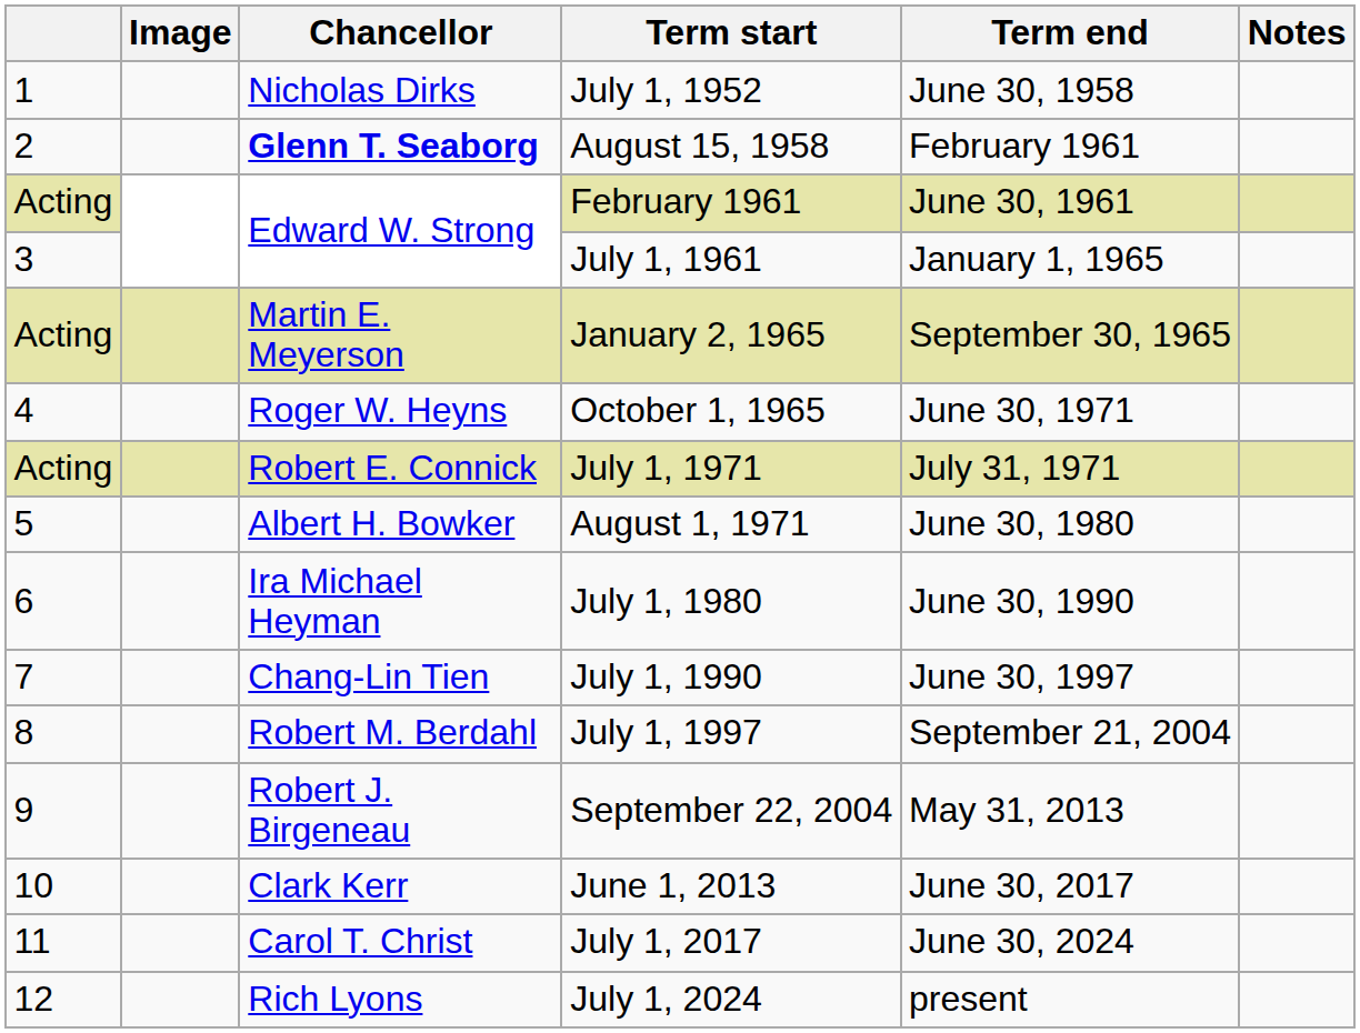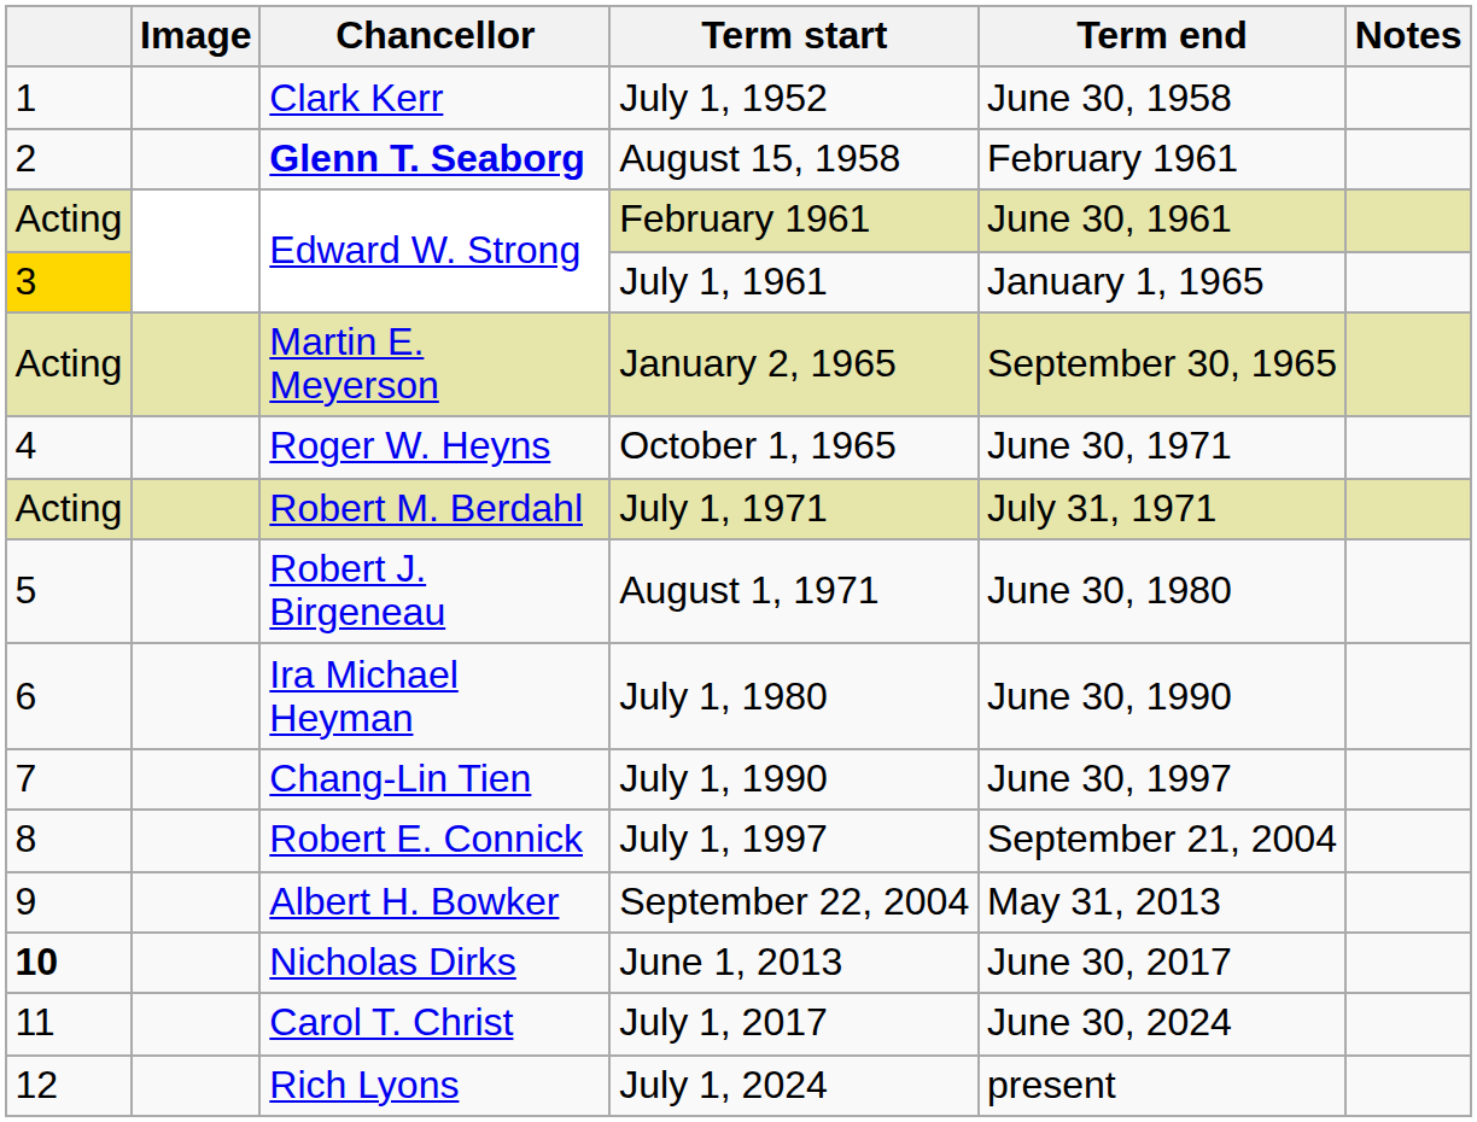 <table class=wikitable style="text-align:left">
 <tr>
 <th></th>
 <th>Image</th>
 <th>Chancellor</th>
 <th>Term start</th>
 <th>Term end</th>
 <th>Notes</th>
 </tr>
 <tr>
 <td>1</td>
 <td></td>
-<td><a href='#'>Nicholas Dirks</a></td>
+<td><a href='#'>Clark Kerr</a></td>
 <td>July 1, 1952</td>
 <td>June 30, 1958</td>
 <td></td>
 </tr>
 <tr>
 <td>2</td>
 <td></td>
 <td><strong><a href='#'>Glenn T. Seaborg</a></strong></td>
 <td>August 15, 1958</td>
 <td>February 1961</td>
 <td></td>
 </tr>
 <tr bgcolor="#e6e6aa">
 <td>Acting</td>
 <td rowspan="2" bgcolor="#ffffff"></td>
 <td rowspan="2" bgcolor="#ffffff"><a href='#'>Edward W. Strong</a></td>
 <td>February 1961</td>
 <td>June 30, 1961</td>
 <td></td>
 </tr>
 <tr>
-<td>3</td>
+<td style="background: gold;">3</td>
 <td>July 1, 1961</td>
 <td>January 1, 1965</td>
 <td></td>
 </tr>
 <tr bgcolor="#e6e6aa">
 <td>Acting</td>
 <td></td>
 <td><a href='#'>Martin E. Meyerson</a></td>
 <td>January 2, 1965</td>
 <td>September 30, 1965</td>
 <td></td>
 </tr>
 <tr>
 <td>4</td>
 <td></td>
 <td><a href='#'>Roger W. Heyns</a></td>
 <td>October 1, 1965</td>
 <td>June 30, 1971</td>
 <td></td>
 </tr>
 <tr bgcolor="#e6e6aa">
 <td>Acting</td>
 <td></td>
-<td><a href='#'>Robert E. Connick</a></td>
+<td><a href='#'>Robert M. Berdahl</a></td>
 <td>July 1, 1971</td>
 <td>July 31, 1971</td>
 <td></td>
 </tr>
 <tr>
 <td>5</td>
 <td></td>
-<td><a href='#'>Albert H. Bowker</a></td>
+<td><a href='#'>Robert J. Birgeneau</a></td>
 <td>August 1, 1971</td>
 <td>June 30, 1980</td>
 <td></td>
 </tr>
 <tr>
 <td>6</td>
 <td></td>
 <td><a href='#'>Ira Michael Heyman</a></td>
 <td>July 1, 1980</td>
 <td>June 30, 1990</td>
 <td></td>
 </tr>
 <tr>
 <td>7</td>
 <td></td>
 <td><a href='#'>Chang-Lin Tien</a></td>
 <td>July 1, 1990</td>
 <td>June 30, 1997</td>
 <td></td>
 </tr>
 <tr>
 <td>8</td>
 <td></td>
-<td><a href='#'>Robert M. Berdahl</a></td>
+<td><a href='#'>Robert E. Connick</a></td>
 <td>July 1, 1997</td>
 <td nowrap>September 21, 2004</td>
 <td></td>
 </tr>
 <tr>
 <td>9</td>
 <td></td>
-<td><a href='#'>Robert J. Birgeneau</a></td>
+<td><a href='#'>Albert H. Bowker</a></td>
 <td nowrap>September 22, 2004</td>
 <td>May 31, 2013</td>
 <td></td>
 </tr>
 <tr>
-<td>10</td>
+<td><strong>10</strong></td>
 <td></td>
-<td><a href='#'>Clark Kerr</a></td>
+<td><a href='#'>Nicholas Dirks</a></td>
 <td>June 1, 2013</td>
 <td>June 30, 2017</td>
 <td></td>
 </tr>
 <tr>
 <td>11</td>
 <td></td>
 <td><a href='#'>Carol T. Christ</a></td>
 <td>July 1, 2017</td>
 <td>June 30, 2024</td>
 <td></td>
 </tr>
 <tr>
 <td>12</td>
 <td></td>
 <td><a href='#'>Rich Lyons</a></td>
 <td>July 1, 2024</td>
 <td>present</td>
 <td></td>
 </tr>
 <tr>
 </tr>
 </table>
